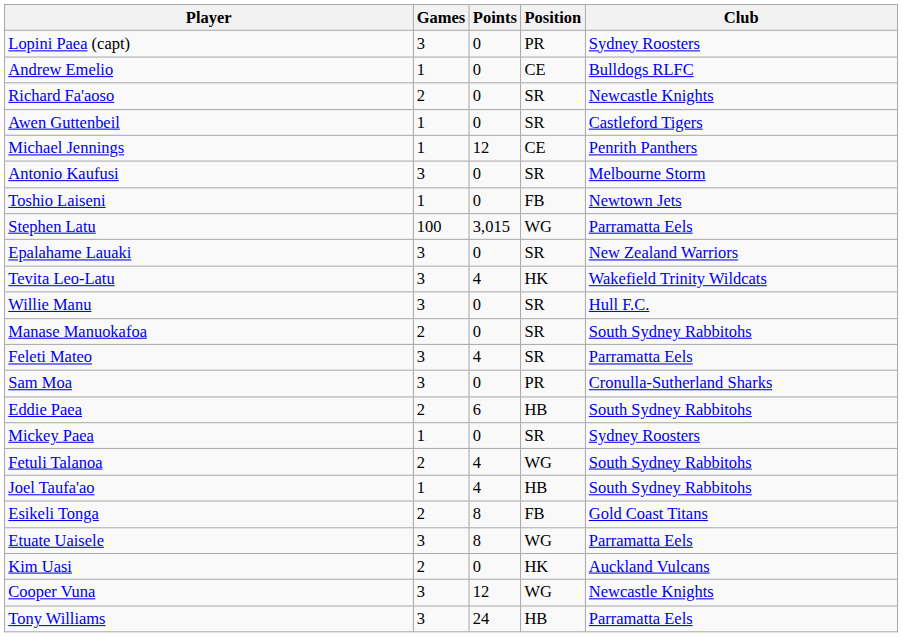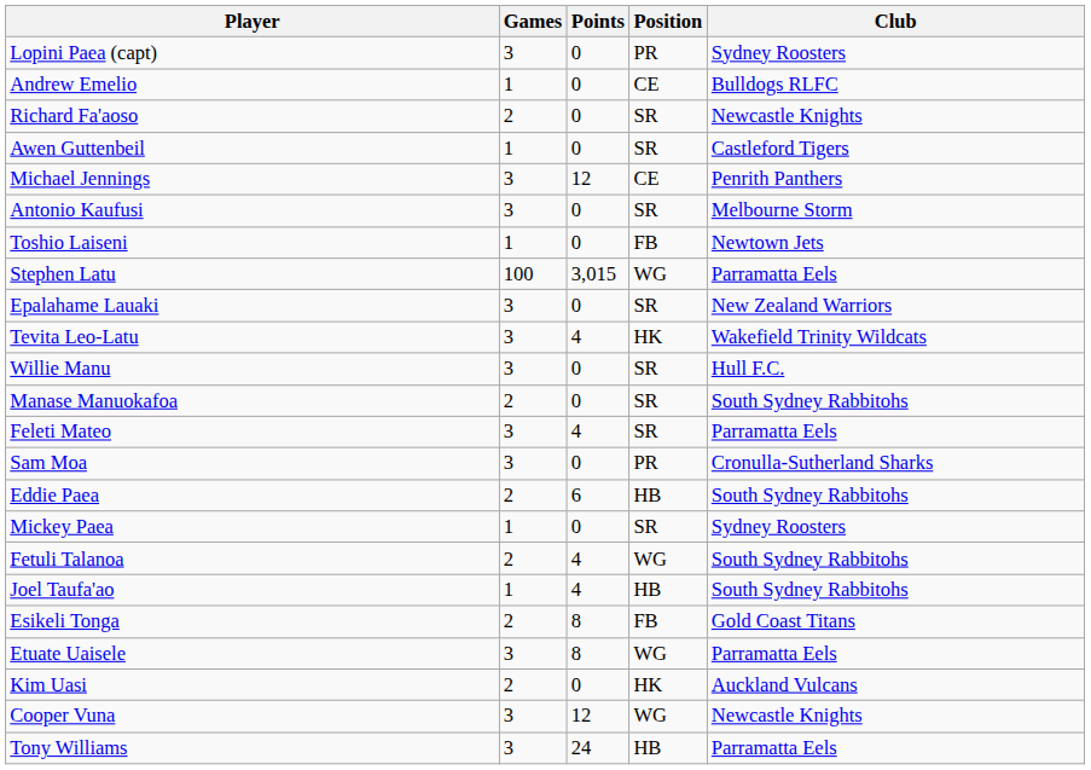 <table class="wikitable">
 <tr bgcolor=#FFFFFF>
 <th !width=25%>Player</th>
 <th width=5%>Games</th>
 <th width=5%>Points</th>
 <th width=5%>Position</th>
 <th width=35%>Club</th>
 </tr>
 <tr>
 <td><a href='#'>Lopini Paea</a> (capt)</td>
 <td>3</td>
 <td>0</td>
 <td>PR</td>
 <td> <a href='#'>Sydney Roosters</a></td>
 </tr>
 <tr>
 <td><a href='#'>Andrew Emelio</a></td>
 <td>1</td>
 <td>0</td>
 <td>CE</td>
 <td> <a href='#'>Bulldogs RLFC</a></td>
 </tr>
 <tr>
 <td><a href='#'>Richard Fa'aoso</a></td>
 <td>2</td>
 <td>0</td>
 <td>SR</td>
 <td> <a href='#'>Newcastle Knights</a></td>
 </tr>
 <tr>
 <td><a href='#'>Awen Guttenbeil</a></td>
 <td>1</td>
 <td>0</td>
 <td>SR</td>
 <td> <a href='#'>Castleford Tigers</a></td>
 </tr>
 <tr>
 <td><a href='#'>Michael Jennings</a></td>
-<td>1</td>
+<td>3</td>
 <td>12</td>
 <td>CE</td>
 <td> <a href='#'>Penrith Panthers</a></td>
 </tr>
 <tr>
 <td><a href='#'>Antonio Kaufusi</a></td>
 <td>3</td>
 <td>0</td>
 <td>SR</td>
 <td> <a href='#'>Melbourne Storm</a></td>
 </tr>
 <tr>
 <td><a href='#'>Toshio Laiseni</a></td>
 <td>1</td>
 <td>0</td>
 <td>FB</td>
 <td> <a href='#'>Newtown Jets</a></td>
 </tr>
 <tr>
 <td><a href='#'>Stephen Latu</a></td>
 <td>100</td>
 <td>3,015</td>
 <td>WG</td>
 <td> <a href='#'>Parramatta Eels</a></td>
 </tr>
 <tr>
 <td><a href='#'>Epalahame Lauaki</a></td>
 <td>3</td>
 <td>0</td>
 <td>SR</td>
 <td> <a href='#'>New Zealand Warriors</a></td>
 </tr>
 <tr>
 <td><a href='#'>Tevita Leo-Latu</a></td>
 <td>3</td>
 <td>4</td>
 <td>HK</td>
 <td> <a href='#'>Wakefield Trinity Wildcats</a></td>
 </tr>
 <tr>
 <td><a href='#'>Willie Manu</a></td>
 <td>3</td>
 <td>0</td>
 <td>SR</td>
 <td> <a href='#'>Hull F.C.</a></td>
 </tr>
 <tr>
 <td><a href='#'>Manase Manuokafoa</a></td>
 <td>2</td>
 <td>0</td>
 <td>SR</td>
 <td> <a href='#'>South Sydney Rabbitohs</a></td>
 </tr>
 <tr>
 <td><a href='#'>Feleti Mateo</a></td>
 <td>3</td>
 <td>4</td>
 <td>SR</td>
 <td> <a href='#'>Parramatta Eels</a></td>
 </tr>
 <tr>
 <td><a href='#'>Sam Moa</a></td>
 <td>3</td>
 <td>0</td>
 <td>PR</td>
 <td> <a href='#'>Cronulla-Sutherland Sharks</a></td>
 </tr>
 <tr>
 <td><a href='#'>Eddie Paea</a></td>
 <td>2</td>
 <td>6</td>
 <td>HB</td>
 <td> <a href='#'>South Sydney Rabbitohs</a></td>
 </tr>
 <tr>
 <td><a href='#'>Mickey Paea</a></td>
 <td>1</td>
 <td>0</td>
 <td>SR</td>
 <td> <a href='#'>Sydney Roosters</a></td>
 </tr>
 <tr>
 <td><a href='#'>Fetuli Talanoa</a></td>
 <td>2</td>
 <td>4</td>
 <td>WG</td>
 <td> <a href='#'>South Sydney Rabbitohs</a></td>
 </tr>
 <tr>
 <td><a href='#'>Joel Taufa'ao</a></td>
 <td>1</td>
 <td>4</td>
 <td>HB</td>
 <td> <a href='#'>South Sydney Rabbitohs</a></td>
 </tr>
 <tr>
 <td><a href='#'>Esikeli Tonga</a></td>
 <td>2</td>
 <td>8</td>
 <td>FB</td>
 <td> <a href='#'>Gold Coast Titans</a></td>
 </tr>
 <tr>
 <td><a href='#'>Etuate Uaisele</a></td>
 <td>3</td>
 <td>8</td>
 <td>WG</td>
 <td> <a href='#'>Parramatta Eels</a></td>
 </tr>
 <tr>
 <td><a href='#'>Kim Uasi</a></td>
 <td>2</td>
 <td>0</td>
 <td>HK</td>
 <td> <a href='#'>Auckland Vulcans</a></td>
 </tr>
 <tr>
 <td><a href='#'>Cooper Vuna</a></td>
 <td>3</td>
 <td>12</td>
 <td>WG</td>
 <td> <a href='#'>Newcastle Knights</a></td>
 </tr>
 <tr>
 <td><a href='#'>Tony Williams</a></td>
 <td>3</td>
 <td>24</td>
 <td>HB</td>
 <td> <a href='#'>Parramatta Eels</a></td>
 </tr>
 </table>
